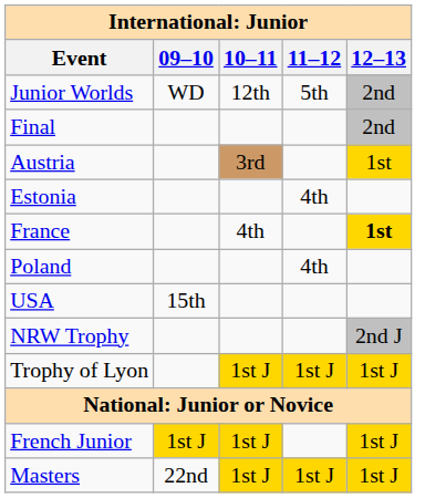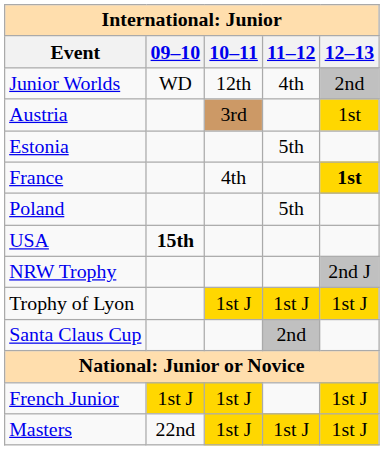 <table class="wikitable" style="text-align:center">
 <tr>
 <th colspan="5" style="background-color: #ffdead; " align="center">International: Junior</th>
 </tr>
 <tr>
 <th>Event</th>
 <th><a href='#'>09–10</a></th>
 <th><a href='#'>10–11</a></th>
 <th><a href='#'>11–12</a></th>
 <th><a href='#'>12–13</a></th>
 </tr>
 <tr>
 <td align=left><a href='#'>Junior Worlds</a></td>
 <td>WD</td>
 <td>12th</td>
-<td>5th</td>
-<td bgcolor=silver>2nd</td>
-</tr>
-<tr>
-<td align=left> <a href='#'>Final</a></td>
-<td></td>
-<td></td>
-<td></td>
+<td>4th</td>
 <td bgcolor=silver>2nd</td>
 </tr>
 <tr>
 <td align=left> <a href='#'>Austria</a></td>
 <td></td>
 <td bgcolor="#cc9966">3rd</td>
 <td></td>
 <td bgcolor=gold>1st</td>
 </tr>
 <tr>
 <td align=left> <a href='#'>Estonia</a></td>
 <td></td>
 <td></td>
-<td>4th</td>
+<td>5th</td>
 <td></td>
 </tr>
 <tr>
 <td align=left> <a href='#'>France</a></td>
 <td></td>
 <td>4th</td>
 <td></td>
 <td bgcolor=gold><strong>1st</strong></td>
 </tr>
 <tr>
 <td align=left> <a href='#'>Poland</a></td>
 <td></td>
 <td></td>
-<td>4th</td>
+<td>5th</td>
 <td></td>
 </tr>
 <tr>
 <td align=left> <a href='#'>USA</a></td>
-<td>15th</td>
+<td><strong>15th</strong></td>
 <td></td>
 <td></td>
 <td></td>
 </tr>
 <tr>
 <td align=left><a href='#'>NRW Trophy</a></td>
 <td></td>
 <td></td>
 <td></td>
 <td bgcolor=silver>2nd J</td>
 </tr>
 <tr>
 <td align=left>Trophy of Lyon</td>
 <td></td>
 <td bgcolor=gold>1st J</td>
 <td bgcolor=gold>1st J</td>
 <td bgcolor=gold>1st J</td>
 </tr>
 <tr>
+<td align=left><a href='#'>Santa Claus Cup</a></td>
+<td></td>
+<td></td>
+<td bgcolor=silver>2nd</td>
+<td></td>
+</tr>
+<tr>
 <th colspan="5" style="background-color: #ffdead; " align="center">National: Junior or Novice</th>
 </tr>
 <tr>
 <td align="left"><a href='#'>French Junior</a></td>
 <td bgcolor="gold">1st J</td>
 <td bgcolor=gold>1st J</td>
 <td></td>
 <td bgcolor=gold>1st J</td>
 </tr>
 <tr>
 <td align=left><a href='#'>Masters</a></td>
 <td>22nd</td>
 <td bgcolor=gold>1st J</td>
 <td bgcolor=gold>1st J</td>
 <td bgcolor=gold>1st J</td>
 </tr>
 </table>
